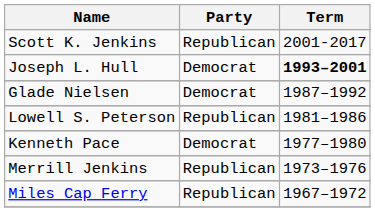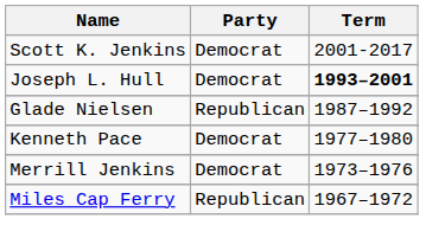 <table class="wikitable">
 <tr>
 <th>Name</th>
 <th>Party</th>
 <th>Term</th>
 </tr>
 <tr>
 </tr>
 <tr>
 <td>Scott K. Jenkins</td>
-<td>Republican</td>
+<td>Democrat</td>
 <td>2001-2017</td>
 </tr>
 <tr>
 </tr>
 <tr>
 <td>Joseph L. Hull</td>
 <td>Democrat</td>
 <td><strong>1993–2001</strong></td>
 </tr>
 <tr>
 </tr>
 <tr>
 <td>Glade Nielsen</td>
-<td>Democrat</td>
+<td>Republican</td>
 <td>1987–1992</td>
 </tr>
 <tr>
-</tr>
-<tr>
-<td>Lowell S. Peterson</td>
-<td>Republican</td>
-<td>1981–1986</td>
 </tr>
 <tr>
 </tr>
 <tr>
 <td>Kenneth Pace</td>
 <td>Democrat</td>
 <td>1977–1980</td>
 </tr>
 <tr>
 </tr>
 <tr>
 <td>Merrill Jenkins</td>
-<td>Republican</td>
+<td>Democrat</td>
 <td>1973–1976</td>
 </tr>
 <tr>
 </tr>
 <tr>
 <td><a href='#'>Miles Cap Ferry</a></td>
 <td>Republican</td>
 <td>1967–1972</td>
 </tr>
 <tr>
 </tr>
 </table>
